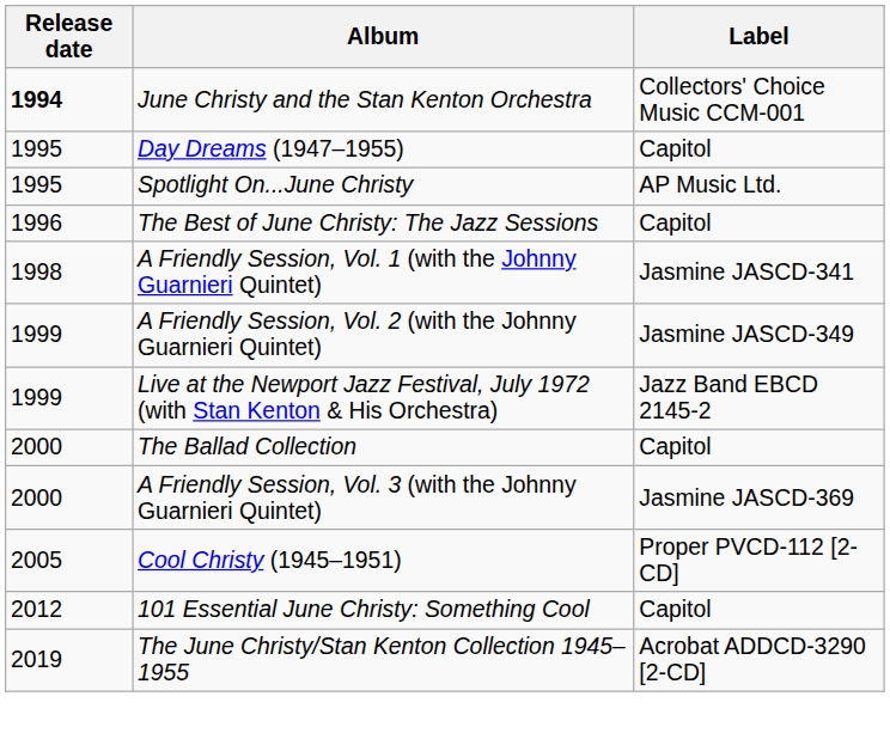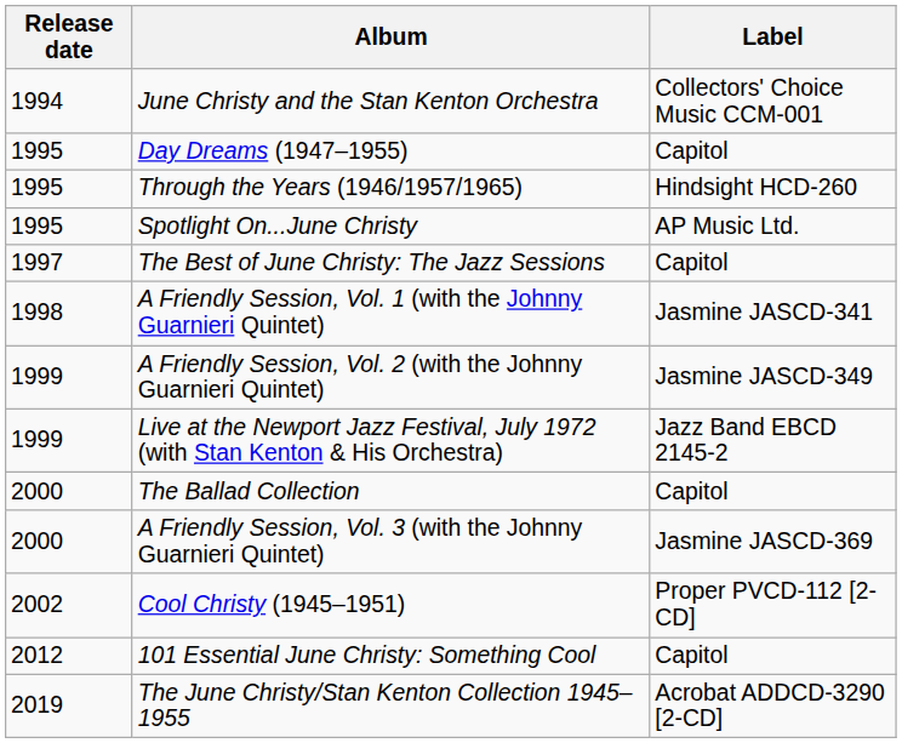 <table class="wikitable">
 <tr>
 <th>Release date</th>
 <th>Album</th>
 <th>Label</th>
 </tr>
 <tr>
-<td><strong>1994</strong></td>
+<td>1994</td>
 <td><em>June Christy and the Stan Kenton Orchestra</em></td>
 <td>Collectors' Choice Music CCM-001</td>
 </tr>
 <tr>
 <td>1995</td>
 <td><em><a href='#'>Day Dreams</a></em> (1947–1955)</td>
 <td>Capitol</td>
 </tr>
 <tr>
 <td>1995</td>
+<td><em>Through the Years</em> (1946/1957/1965)</td>
+<td>Hindsight HCD-260</td>
+</tr>
+<tr>
+<td>1995</td>
 <td><em>Spotlight On...June Christy</em></td>
 <td>AP Music Ltd.</td>
 </tr>
 <tr>
-<td>1996</td>
+<td>1997</td>
 <td><em>The Best of June Christy: The Jazz Sessions</em></td>
 <td>Capitol</td>
 </tr>
 <tr>
 <td>1998</td>
 <td><em>A Friendly Session, Vol. 1</em> (with the <a href='#'>Johnny Guarnieri</a> Quintet)</td>
 <td>Jasmine JASCD-341</td>
 </tr>
 <tr>
 <td>1999</td>
 <td><em>A Friendly Session, Vol. 2</em> (with the Johnny Guarnieri Quintet)</td>
 <td>Jasmine JASCD-349</td>
 </tr>
 <tr>
 <td>1999</td>
 <td><em>Live at the Newport Jazz Festival, July 1972</em> (with <a href='#'>Stan Kenton</a> & His Orchestra)</td>
 <td>Jazz Band EBCD 2145-2</td>
 </tr>
 <tr>
 <td>2000</td>
 <td><em>The Ballad Collection</em></td>
 <td>Capitol</td>
 </tr>
 <tr>
 <td>2000</td>
 <td><em>A Friendly Session, Vol. 3</em> (with the Johnny Guarnieri Quintet)</td>
 <td>Jasmine JASCD-369</td>
 </tr>
 <tr>
-<td>2005</td>
+<td>2002</td>
 <td><em><a href='#'>Cool Christy</a></em> (1945–1951)</td>
 <td>Proper  PVCD-112 [2-CD]</td>
 </tr>
 <tr>
 <td>2012</td>
 <td><em>101 Essential June Christy: Something Cool</em></td>
 <td>Capitol</td>
 </tr>
 <tr>
 <td>2019</td>
 <td><em>The June Christy/Stan Kenton Collection 1945–1955</em></td>
 <td>Acrobat ADDCD-3290 [2-CD]</td>
 </tr>
 </table>
